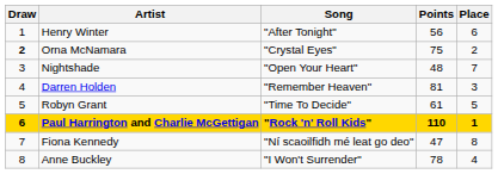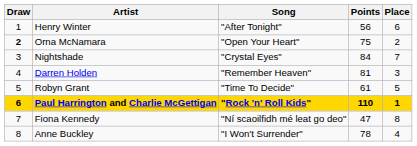 <table class="sortable wikitable" style="margin: 1em auto 1em auto; text-align:center">
 <tr>
 <th>Draw</th>
 <th>Artist</th>
 <th>Song</th>
 <th>Points</th>
 <th>Place</th>
 </tr>
 <tr>
 <td>1</td>
 <td align="left">Henry Winter</td>
 <td align="left">"After Tonight"</td>
 <td>56</td>
 <td>6</td>
 </tr>
 <tr>
 <td><strong>2</strong></td>
 <td align="left">Orna McNamara</td>
-<td align="left">"Crystal Eyes"</td>
+<td align="left">"Open Your Heart"</td>
 <td>75</td>
 <td>2</td>
 </tr>
 <tr>
 <td>3</td>
 <td align="left">Nightshade</td>
-<td align="left">"Open Your Heart"</td>
-<td>48</td>
+<td align="left">"Crystal Eyes"</td>
+<td>84</td>
 <td>7</td>
 </tr>
 <tr>
 <td>4</td>
 <td align="left"><a href='#'>Darren Holden</a></td>
 <td align="left">"Remember Heaven"</td>
 <td>81</td>
 <td>3</td>
 </tr>
 <tr>
 <td>5</td>
 <td align="left">Robyn Grant</td>
 <td align="left">"Time To Decide"</td>
 <td>61</td>
 <td>5</td>
 </tr>
 <tr bgcolor="gold">
 <td><strong>6</strong></td>
 <td align="left"><strong><a href='#'>Paul Harrington</a> and <a href='#'>Charlie McGettigan</a></strong></td>
 <td align="left"><strong>"<a href='#'>Rock 'n' Roll Kids</a>"</strong></td>
 <td><strong>110</strong></td>
 <td><strong>1</strong></td>
 </tr>
 <tr>
 <td>7</td>
 <td align="left">Fiona Kennedy</td>
 <td align="left">"Ní scaoilfidh mé leat go deo"</td>
 <td>47</td>
 <td>8</td>
 </tr>
 <tr>
 <td>8</td>
 <td align="left">Anne Buckley</td>
 <td align="left">"I Won't Surrender"</td>
 <td>78</td>
 <td>4</td>
 </tr>
 </table>
